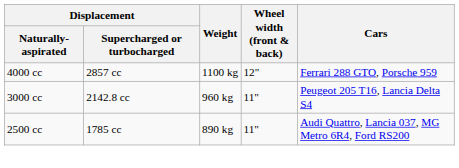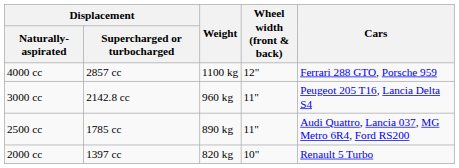 <table class="wikitable" style="font-size: 95%;">
 <tr>
 <th colspan=2>Displacement</th>
 <th rowspan=2>Weight</th>
 <th rowspan=2>Wheel width <br>(front & back)</th>
 <th rowspan=2>Cars</th>
 </tr>
 <tr>
 <th>Naturally-aspirated</th>
 <th>Supercharged or turbocharged</th>
 </tr>
 <tr>
 <td>4000 cc</td>
 <td>2857 cc</td>
 <td>1100 kg</td>
 <td>12"</td>
 <td><a href='#'>Ferrari 288 GTO</a>, <a href='#'>Porsche 959</a></td>
 </tr>
 <tr>
 <td>3000 cc</td>
 <td>2142.8 cc</td>
 <td>960 kg</td>
 <td>11"</td>
 <td><a href='#'>Peugeot 205 T16</a>, <a href='#'>Lancia Delta S4</a></td>
 </tr>
 <tr>
 <td>2500 cc</td>
 <td>1785 cc</td>
 <td>890 kg</td>
 <td>11"</td>
 <td><a href='#'>Audi Quattro</a>, <a href='#'>Lancia 037</a>, <a href='#'>MG Metro 6R4</a>, <a href='#'>Ford RS200</a></td>
 </tr>
+<tr>
+<td>2000 cc</td>
+<td>1397 cc</td>
+<td>820 kg</td>
+<td>10"</td>
+<td><a href='#'>Renault 5 Turbo</a></td>
+</tr>
 </table>
